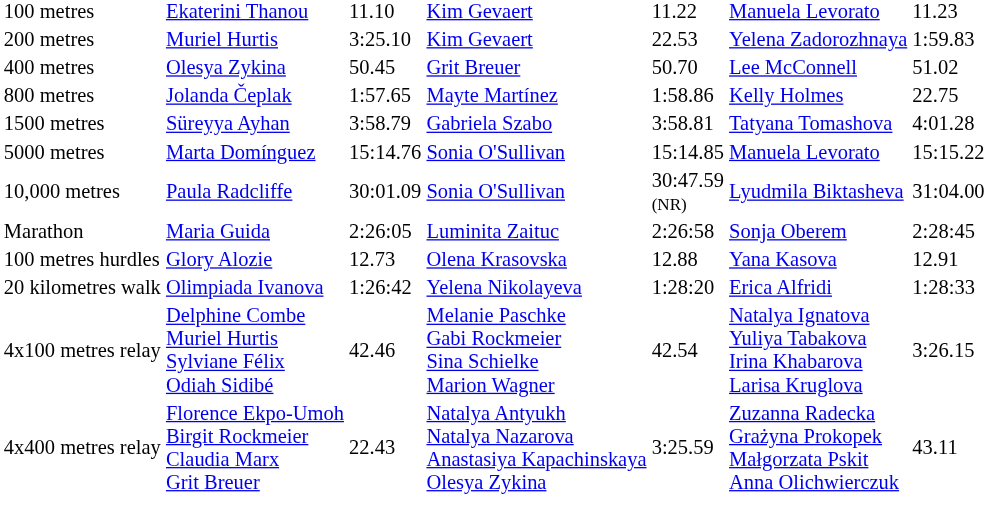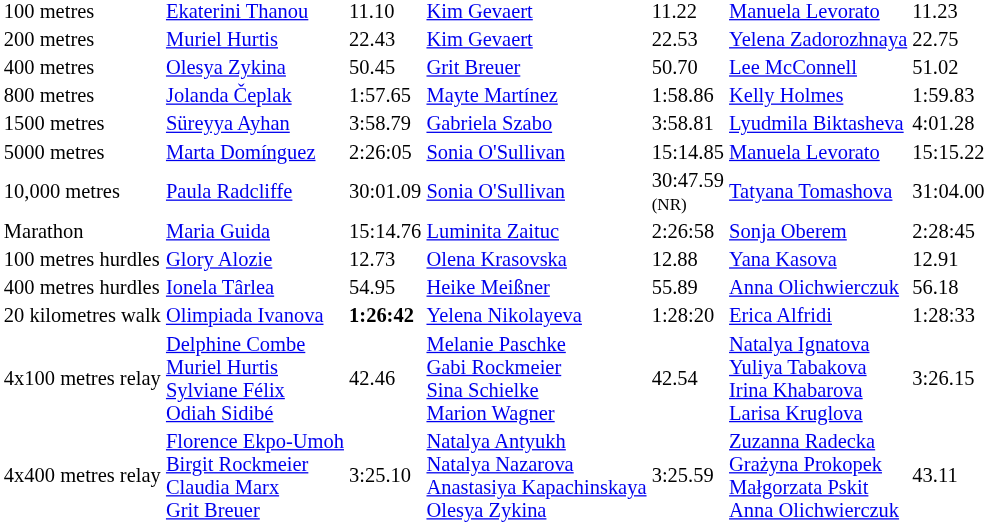 <table>
 <tr>
 <td>100 metres<br></td>
 <td><a href='#'>Ekaterini Thanou</a><br></td>
 <td>11.10</td>
 <td><a href='#'>Kim Gevaert</a><br></td>
 <td>11.22</td>
 <td><a href='#'>Manuela Levorato</a><br></td>
 <td>11.23</td>
 </tr>
 <tr>
 <td>200 metres<br></td>
 <td><a href='#'>Muriel Hurtis</a><br></td>
-<td>3:25.10</td>
+<td>22.43</td>
 <td><a href='#'>Kim Gevaert</a><br></td>
 <td>22.53</td>
 <td><a href='#'>Yelena Zadorozhnaya</a><br></td>
-<td>1:59.83</td>
+<td>22.75</td>
 </tr>
 <tr>
 <td>400 metres<br></td>
 <td><a href='#'>Olesya Zykina</a><br></td>
 <td>50.45</td>
 <td><a href='#'>Grit Breuer</a><br></td>
 <td>50.70</td>
 <td><a href='#'>Lee McConnell</a><br></td>
 <td>51.02</td>
 </tr>
 <tr>
 <td>800 metres<br></td>
 <td><a href='#'>Jolanda Čeplak</a><br></td>
 <td>1:57.65</td>
 <td><a href='#'>Mayte Martínez</a><br></td>
 <td>1:58.86</td>
 <td><a href='#'>Kelly Holmes</a><br></td>
-<td>22.75</td>
+<td>1:59.83</td>
 </tr>
 <tr>
 <td>1500 metres<br></td>
 <td><a href='#'>Süreyya Ayhan</a><br></td>
 <td>3:58.79</td>
 <td><a href='#'>Gabriela Szabo</a><br></td>
 <td>3:58.81</td>
-<td><a href='#'>Tatyana Tomashova</a><br></td>
+<td><a href='#'>Lyudmila Biktasheva</a><br></td>
 <td>4:01.28</td>
 </tr>
 <tr>
 <td>5000 metres<br></td>
 <td><a href='#'>Marta Domínguez</a><br></td>
-<td>15:14.76</td>
+<td>2:26:05</td>
 <td><a href='#'>Sonia O'Sullivan</a><br></td>
 <td>15:14.85</td>
 <td><a href='#'>Manuela Levorato</a><br></td>
 <td>15:15.22</td>
 </tr>
 <tr>
 <td>10,000 metres<br></td>
 <td><a href='#'>Paula Radcliffe</a><br></td>
 <td>30:01.09</td>
 <td><a href='#'>Sonia O'Sullivan</a><br></td>
 <td>30:47.59<br><small>(NR)</small></td>
-<td><a href='#'>Lyudmila Biktasheva</a><br></td>
+<td><a href='#'>Tatyana Tomashova</a><br></td>
 <td>31:04.00</td>
 </tr>
 <tr>
 <td>Marathon<br></td>
 <td><a href='#'>Maria Guida</a><br></td>
-<td>2:26:05</td>
+<td>15:14.76</td>
 <td><a href='#'>Luminita Zaituc</a><br></td>
 <td>2:26:58</td>
 <td><a href='#'>Sonja Oberem</a><br></td>
 <td>2:28:45</td>
 </tr>
 <tr>
 <td>100 metres hurdles<br></td>
 <td><a href='#'>Glory Alozie</a><br></td>
 <td>12.73</td>
 <td><a href='#'>Olena Krasovska</a><br></td>
 <td>12.88</td>
 <td><a href='#'>Yana Kasova</a><br></td>
 <td>12.91</td>
 </tr>
 <tr>
+<td>400 metres hurdles<br></td>
+<td><a href='#'>Ionela Târlea</a><br></td>
+<td>54.95</td>
+<td><a href='#'>Heike Meißner</a><br></td>
+<td>55.89</td>
+<td><a href='#'>Anna Olichwierczuk</a><br></td>
+<td>56.18</td>
+</tr>
+<tr>
 <td>20 kilometres walk<br></td>
 <td><a href='#'>Olimpiada Ivanova</a><br></td>
-<td>1:26:42</td>
+<td><strong>1:26:42</strong></td>
 <td><a href='#'>Yelena Nikolayeva</a><br></td>
 <td>1:28:20</td>
 <td><a href='#'>Erica Alfridi</a><br></td>
 <td>1:28:33</td>
 </tr>
 <tr>
 <td>4x100 metres relay<br></td>
 <td><a href='#'>Delphine Combe</a> <br> <a href='#'>Muriel Hurtis</a> <br> <a href='#'>Sylviane Félix</a> <br> <a href='#'>Odiah Sidibé</a><br></td>
 <td>42.46</td>
 <td><a href='#'>Melanie Paschke</a> <br> <a href='#'>Gabi Rockmeier</a> <br> <a href='#'>Sina Schielke</a> <br> <a href='#'>Marion Wagner</a><br></td>
 <td>42.54</td>
 <td><a href='#'>Natalya Ignatova</a> <br> <a href='#'>Yuliya Tabakova</a> <br> <a href='#'>Irina Khabarova</a> <br> <a href='#'>Larisa Kruglova</a><br></td>
 <td>3:26.15</td>
 </tr>
 <tr>
 <td>4x400 metres relay<br></td>
 <td><a href='#'>Florence Ekpo-Umoh</a> <br> <a href='#'>Birgit Rockmeier</a> <br> <a href='#'>Claudia Marx</a> <br> <a href='#'>Grit Breuer</a><br>  </td>
-<td>22.43</td>
+<td>3:25.10</td>
 <td><a href='#'>Natalya Antyukh</a> <br> <a href='#'>Natalya Nazarova</a> <br> <a href='#'>Anastasiya Kapachinskaya</a> <br> <a href='#'>Olesya Zykina</a><br> </td>
 <td>3:25.59</td>
 <td><a href='#'>Zuzanna Radecka</a> <br> <a href='#'>Grażyna Prokopek</a> <br> <a href='#'>Małgorzata Pskit</a> <br> <a href='#'>Anna Olichwierczuk</a><br> </td>
 <td>43.11</td>
 </tr>
 </table>
